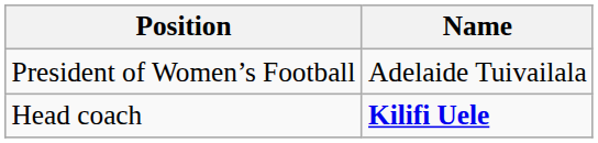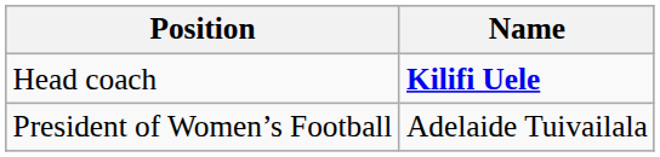 <table class="wikitable sortable" style="text-align:center">
 <tr>
 <th>Position</th>
 <th>Name</th>
 </tr>
 <tr>
+<td style="text-align:left;">Head coach</td>
+<td style="text-align:left;"> <strong><a href='#'>Kilifi Uele</a></strong><br></td>
+</tr>
+<tr>
 <td>President of Women’s Football</td>
 <td>Adelaide Tuivailala</td>
 </tr>
-<tr>
-<td style="text-align:left;">Head coach</td>
-<td style="text-align:left;"> <strong><a href='#'>Kilifi Uele</a></strong><br></td>
-</tr>
 </table>
